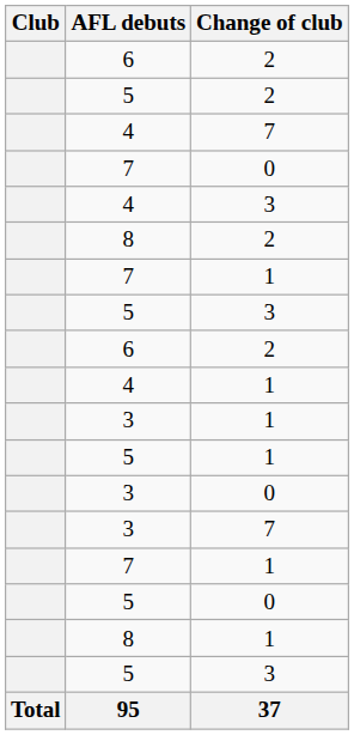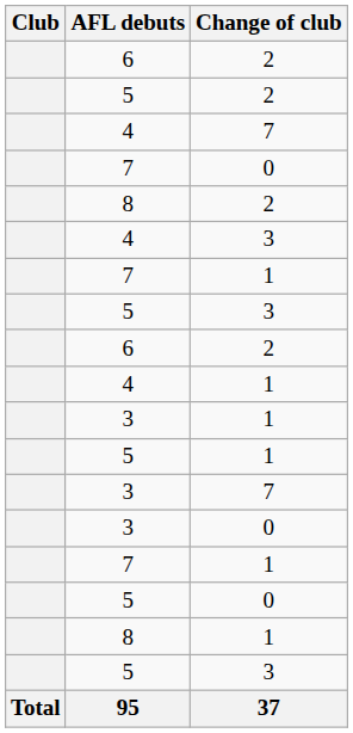 <table class="wikitable plainrowheaders sortable" style="text-align:center;">
 <tr>
 <th scope="col">Club</th>
 <th scope="col">AFL debuts</th>
 <th scope="col">Change of club</th>
 </tr>
 <tr>
 <th scope="row"></th>
 <td>6</td>
 <td>2</td>
 </tr>
 <tr>
 <th scope="row"></th>
 <td>5</td>
 <td>2</td>
 </tr>
 <tr>
 <th scope="row"></th>
 <td>4</td>
 <td>7</td>
 </tr>
 <tr>
 <th scope="row"></th>
 <td>7</td>
 <td>0</td>
 </tr>
 <tr>
 <th scope="row"></th>
-<td>4</td>
-<td>3</td>
+<td>8</td>
+<td>2</td>
 </tr>
 <tr>
 <th scope="row"></th>
-<td>8</td>
-<td>2</td>
+<td>4</td>
+<td>3</td>
 </tr>
 <tr>
 <th scope="row"></th>
 <td>7</td>
 <td>1</td>
 </tr>
 <tr>
 <th scope="row"></th>
 <td>5</td>
 <td>3</td>
 </tr>
 <tr>
 <th scope="row"></th>
 <td>6</td>
 <td>2</td>
 </tr>
 <tr>
 <th scope="row"></th>
 <td>4</td>
 <td>1</td>
 </tr>
 <tr>
 <th scope="row"></th>
 <td>3</td>
 <td>1</td>
 </tr>
 <tr>
 <th scope="row"></th>
 <td>5</td>
 <td>1</td>
 </tr>
 <tr>
 <th scope="row"></th>
 <td>3</td>
-<td>0</td>
+<td>7</td>
 </tr>
 <tr>
 <th scope="row"></th>
 <td>3</td>
-<td>7</td>
+<td>0</td>
 </tr>
 <tr>
 <th scope="row"></th>
 <td>7</td>
 <td>1</td>
 </tr>
 <tr>
 <th scope="row"></th>
 <td>5</td>
 <td>0</td>
 </tr>
 <tr>
 <th scope="row"></th>
 <td>8</td>
 <td>1</td>
 </tr>
 <tr>
 <th scope="row"></th>
 <td>5</td>
 <td>3</td>
 </tr>
 <tr class="sortbottom">
 <th>Total</th>
 <th>95</th>
 <th>37</th>
 </tr>
 </table>
